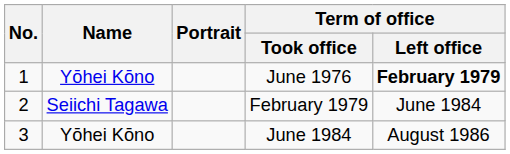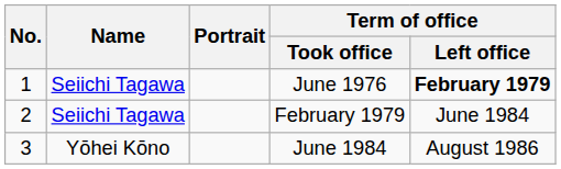 <table class="wikitable" style="text-align:center">
 <tr>
 <th scope="col" rowspan="2">No.</th>
 <th scope="col" rowspan="2">Name</th>
 <th scope="col" rowspan="2">Portrait</th>
 <th scope="col" colspan="2">Term of office</th>
 </tr>
 <tr>
 <th scope="col">Took office</th>
 <th scope="col">Left office</th>
 </tr>
 <tr>
 <td>1</td>
-<td><a href='#'>Yōhei Kōno</a></td>
+<td><a href='#'>Seiichi Tagawa</a></td>
 <td></td>
 <td>June 1976</td>
 <td><strong>February 1979</strong></td>
 </tr>
 <tr>
 <td>2</td>
 <td><a href='#'>Seiichi Tagawa</a></td>
 <td></td>
 <td>February 1979</td>
 <td>June 1984</td>
 </tr>
 <tr>
 <td>3</td>
 <td>Yōhei Kōno</td>
 <td></td>
 <td>June 1984</td>
 <td>August 1986</td>
 </tr>
 </table>
